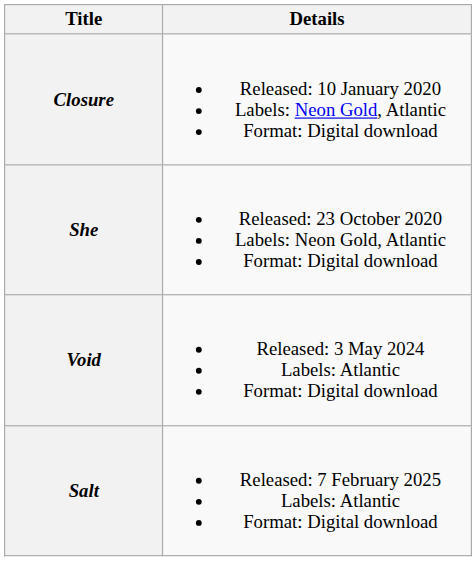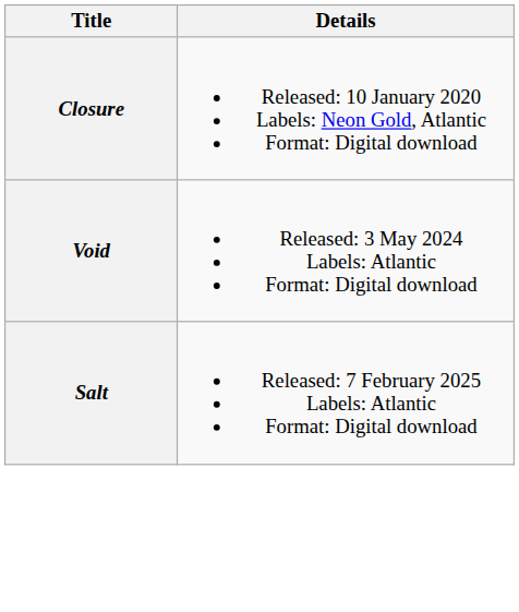 <table class="wikitable plainrowheaders" style="text-align:center;">
 <tr>
 <th scope="col" style="width:8em;">Title</th>
 <th scope="col" style="width:16em;">Details</th>
 </tr>
 <tr>
 <th scope="row"><em>Closure</em></th>
 <td><br><ul><li>Released: 10 January 2020</li><li>Labels: <a href='#'>Neon Gold</a>, Atlantic</li><li>Format: Digital download</li></ul></td>
 </tr>
 <tr>
-<th scope="row"><em>She</em></th>
-<td><br><ul><li>Released: 23 October 2020</li><li>Labels: Neon Gold, Atlantic</li><li>Format: Digital download</li></ul></td>
-</tr>
-<tr>
 <th scope="row"><em>Void</em></th>
 <td><br><ul><li>Released: 3 May 2024</li><li>Labels: Atlantic</li><li>Format: Digital download</li></ul></td>
 </tr>
 <tr>
 <th scope="row"><em>Salt</em></th>
 <td><br><ul><li>Released: 7 February 2025</li><li>Labels: Atlantic</li><li>Format: Digital download</li></ul></td>
 </tr>
 </table>
